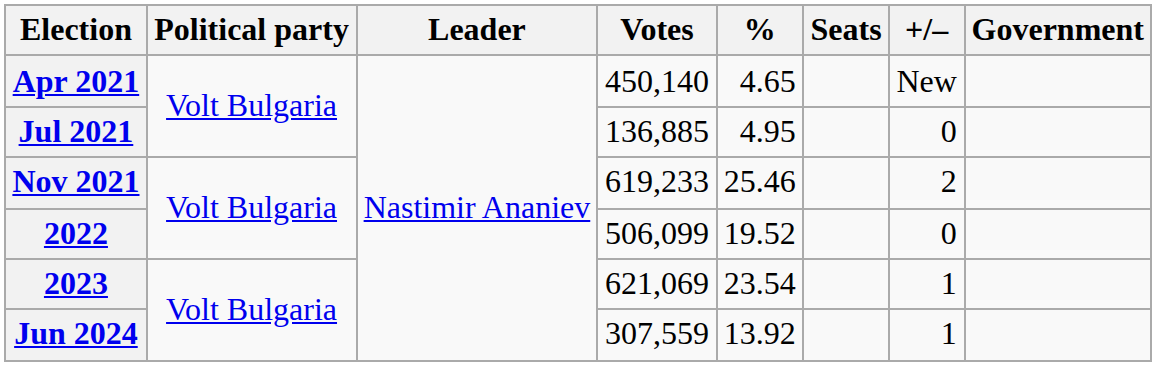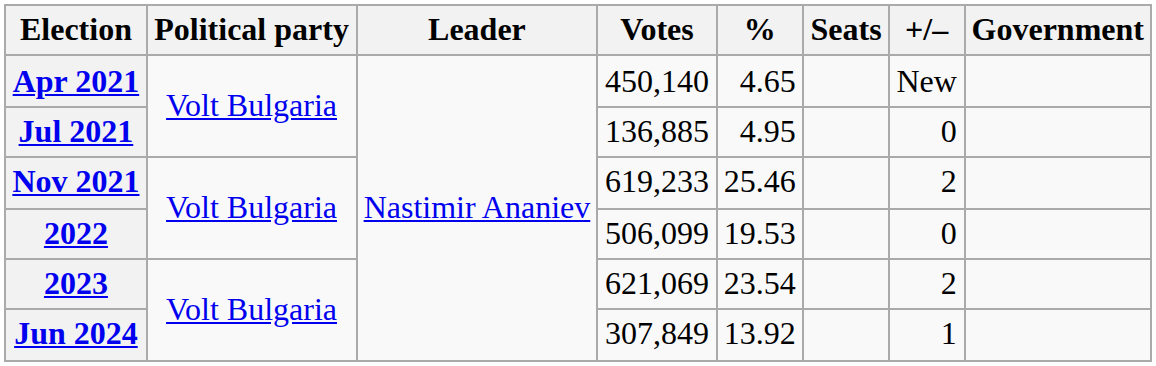 <table class="wikitable" style="text-align: right;">
 <tr>
 <th>Election</th>
 <th>Political party</th>
 <th>Leader</th>
 <th>Votes</th>
 <th>%</th>
 <th>Seats</th>
 <th>+/–</th>
 <th>Government</th>
 </tr>
 <tr>
 <th><a href='#'>Apr 2021</a></th>
 <td rowspan="2" align="center"><a href='#'>Volt Bulgaria</a><br></td>
 <td rowspan=6><a href='#'>Nastimir Ananiev</a></td>
 <td>450,140</td>
 <td>4.65</td>
 <td></td>
 <td align="center">New</td>
 <td></td>
 </tr>
 <tr>
 <th><a href='#'>Jul 2021</a></th>
 <td>136,885</td>
 <td>4.95</td>
 <td></td>
 <td> 0</td>
 <td></td>
 </tr>
 <tr>
 <th><a href='#'>Nov 2021</a></th>
 <td rowspan="2"  align="center"><a href='#'>Volt Bulgaria</a><br></td>
 <td>619,233</td>
 <td>25.46</td>
 <td></td>
 <td> 2</td>
 <td></td>
 </tr>
 <tr>
 <th><a href='#'>2022</a></th>
 <td>506,099</td>
-<td>19.52</td>
+<td>19.53</td>
 <td></td>
 <td> 0</td>
 <td></td>
 </tr>
 <tr>
 <th><a href='#'>2023</a></th>
 <td rowspan="2" align="center"><a href='#'>Volt Bulgaria</a><br></td>
 <td>621,069</td>
 <td>23.54</td>
 <td></td>
-<td> 1</td>
+<td> 2</td>
 <td></td>
 </tr>
 <tr>
 <th><a href='#'>Jun 2024</a></th>
-<td>307,559</td>
+<td>307,849</td>
 <td>13.92</td>
 <td></td>
 <td> 1</td>
 <td></td>
 </tr>
 </table>
